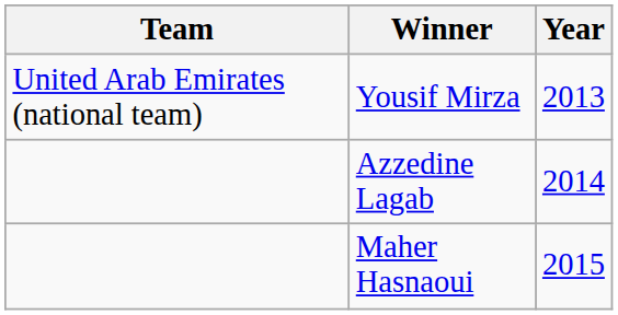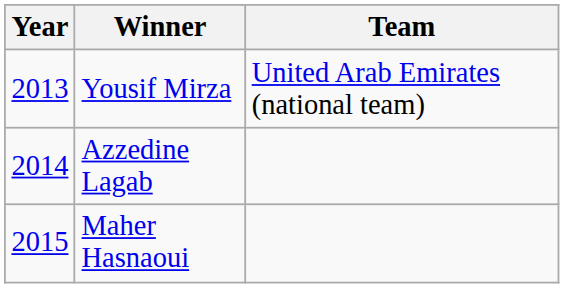 <table class="wikitable" style="font-size:100%" width=50%>
 <tr>
+<th>Year</th>
+<th>Winner</th>
 <th>Team</th>
-<th>Winner</th>
-<th>Year</th>
 </tr>
 <tr>
+<td><a href='#'>2013</a></td>
+<td> <a href='#'>Yousif Mirza</a></td>
 <td><a href='#'>United Arab Emirates</a> (national team)</td>
-<td> <a href='#'>Yousif Mirza</a></td>
-<td><a href='#'>2013</a></td>
 </tr>
 <tr>
+<td><a href='#'>2014</a></td>
+<td> <a href='#'>Azzedine Lagab</a></td>
 <td></td>
-<td> <a href='#'>Azzedine Lagab</a></td>
-<td><a href='#'>2014</a></td>
 </tr>
 <tr>
+<td><a href='#'>2015</a></td>
+<td> <a href='#'>Maher Hasnaoui</a></td>
 <td></td>
-<td> <a href='#'>Maher Hasnaoui</a></td>
-<td><a href='#'>2015</a></td>
 </tr>
 </table>
